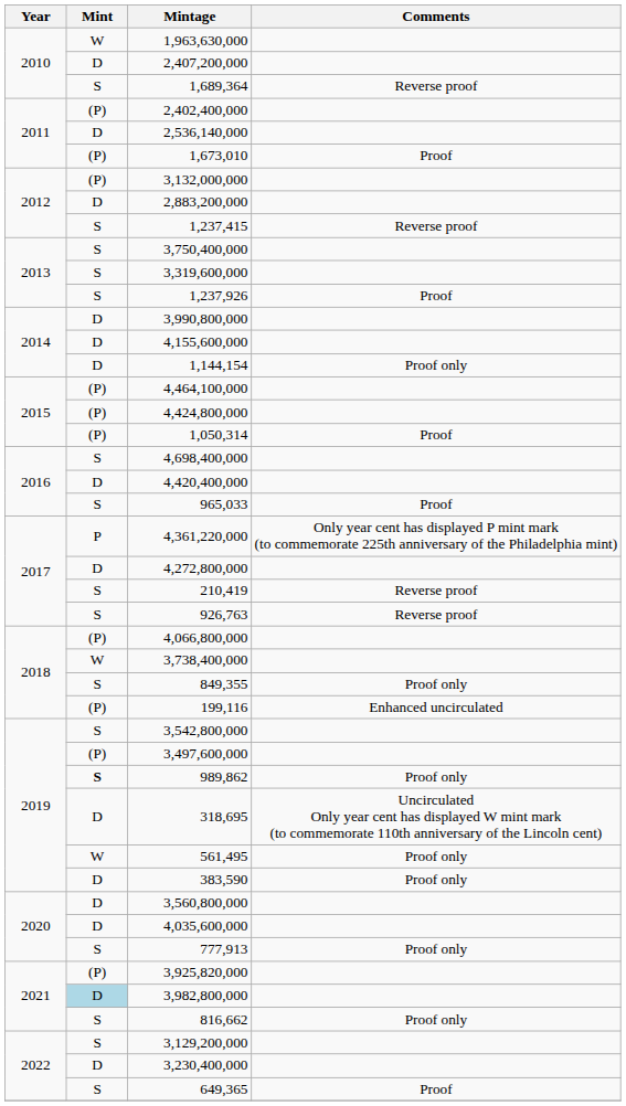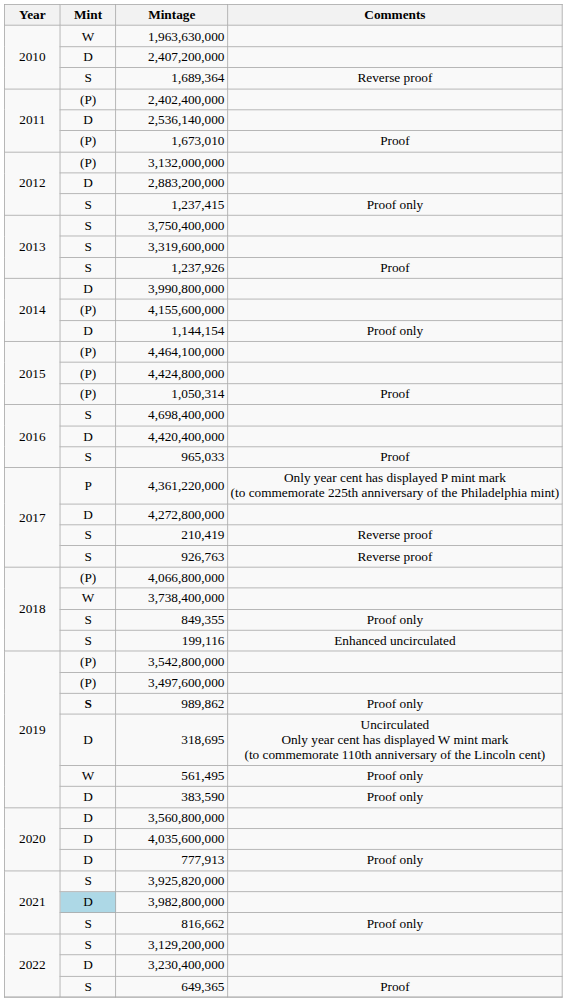 <table class="wikitable sortable" style="min-width:65%; text-align:center;">
 <tr>
 <th width="10%">Year</th>
 <th width="10%">Mint</th>
 <th width="20%">Mintage</th>
 <th width="60%">Comments</th>
 </tr>
 <tr>
 <td rowspan="3">2010</td>
 <td>W</td>
 <td align="right">1,963,630,000</td>
 <td></td>
 </tr>
 <tr>
 <td>D</td>
 <td align="right">2,407,200,000</td>
 <td></td>
 </tr>
 <tr>
 <td>S</td>
 <td align="right">1,689,364</td>
 <td>Reverse proof</td>
 </tr>
 <tr>
 <td rowspan="3">2011</td>
 <td>(P)</td>
 <td align="right">2,402,400,000</td>
 <td></td>
 </tr>
 <tr>
 <td>D</td>
 <td align="right">2,536,140,000</td>
 <td></td>
 </tr>
 <tr>
 <td>(P)</td>
 <td align="right">1,673,010</td>
 <td>Proof</td>
 </tr>
 <tr>
 <td rowspan="3">2012</td>
 <td>(P)</td>
 <td align="right">3,132,000,000</td>
 <td></td>
 </tr>
 <tr>
 <td>D</td>
 <td align="right">2,883,200,000</td>
 <td></td>
 </tr>
 <tr>
 <td>S</td>
 <td align="right">1,237,415</td>
-<td>Reverse proof</td>
+<td>Proof only</td>
 </tr>
 <tr>
 <td rowspan="3">2013</td>
 <td>S</td>
 <td align="right">3,750,400,000</td>
 <td></td>
 </tr>
 <tr>
 <td>S</td>
 <td align="right">3,319,600,000</td>
 <td></td>
 </tr>
 <tr>
 <td>S</td>
 <td align="right">1,237,926</td>
 <td>Proof</td>
 </tr>
 <tr>
 <td rowspan="3">2014</td>
 <td>D</td>
 <td align="right">3,990,800,000</td>
 <td></td>
 </tr>
 <tr>
-<td>D</td>
+<td>(P)</td>
 <td align="right">4,155,600,000</td>
 <td></td>
 </tr>
 <tr>
 <td>D</td>
 <td align="right">1,144,154</td>
 <td>Proof only</td>
 </tr>
 <tr>
 <td rowspan="3">2015</td>
 <td>(P)</td>
 <td align="right">4,464,100,000</td>
 <td></td>
 </tr>
 <tr>
 <td>(P)</td>
 <td align="right">4,424,800,000</td>
 <td></td>
 </tr>
 <tr>
 <td>(P)</td>
 <td align="right">1,050,314</td>
 <td>Proof</td>
 </tr>
 <tr>
 <td rowspan="3">2016</td>
 <td>S</td>
 <td align="right">4,698,400,000</td>
 <td></td>
 </tr>
 <tr>
 <td>D</td>
 <td align="right">4,420,400,000</td>
 <td></td>
 </tr>
 <tr>
 <td>S</td>
 <td align="right">965,033</td>
 <td>Proof</td>
 </tr>
 <tr>
 <td rowspan="4">2017</td>
 <td>P</td>
 <td align="right">4,361,220,000</td>
 <td>Only year cent has displayed P mint mark<br>(to commemorate 225th anniversary of the Philadelphia mint)</td>
 </tr>
 <tr>
 <td>D</td>
 <td align="right">4,272,800,000</td>
 <td></td>
 </tr>
 <tr>
 <td>S</td>
 <td align="right">210,419</td>
 <td>Reverse proof</td>
 </tr>
 <tr>
 <td>S</td>
 <td align="right">926,763</td>
 <td>Reverse proof</td>
 </tr>
 <tr>
 <td rowspan="4">2018</td>
 <td>(P)</td>
 <td align="right">4,066,800,000</td>
 <td></td>
 </tr>
 <tr>
 <td>W</td>
 <td align="right">3,738,400,000</td>
 <td></td>
 </tr>
 <tr>
 <td>S</td>
 <td align="right">849,355</td>
 <td>Proof only</td>
 </tr>
 <tr>
-<td>(P)</td>
+<td>S</td>
 <td align="right">199,116</td>
 <td>Enhanced uncirculated</td>
 </tr>
 <tr>
 <td rowspan="6">2019</td>
-<td>S</td>
+<td>(P)</td>
 <td align="right">3,542,800,000</td>
 <td></td>
 </tr>
 <tr>
 <td>(P)</td>
 <td align="right">3,497,600,000</td>
 <td></td>
 </tr>
 <tr>
 <td><strong>S</strong></td>
 <td align="right">989,862</td>
 <td>Proof only</td>
 </tr>
 <tr>
 <td>D</td>
 <td align="right">318,695</td>
 <td>Uncirculated<br>Only year cent has displayed W mint mark<br>(to commemorate 110th anniversary of the Lincoln cent)</td>
 </tr>
 <tr>
 <td>W</td>
 <td align="right">561,495</td>
 <td>Proof only</td>
 </tr>
 <tr>
 <td>D</td>
 <td align="right">383,590</td>
 <td>Proof only</td>
 </tr>
 <tr>
 <td rowspan="3">2020</td>
 <td>D</td>
 <td align="right">3,560,800,000</td>
 <td></td>
 </tr>
 <tr>
 <td>D</td>
 <td align="right">4,035,600,000</td>
 <td></td>
 </tr>
 <tr>
-<td>S</td>
+<td>D</td>
 <td align="right">777,913</td>
 <td>Proof only</td>
 </tr>
 <tr>
 <td rowspan="3">2021</td>
-<td>(P)</td>
+<td>S</td>
 <td align="right">3,925,820,000</td>
 <td></td>
 </tr>
 <tr>
 <td style="background: lightblue;">D</td>
 <td align="right">3,982,800,000</td>
 <td></td>
 </tr>
 <tr>
 <td>S</td>
 <td align="right">816,662</td>
 <td>Proof only</td>
 </tr>
 <tr>
 <td rowspan="3">2022</td>
 <td>S</td>
 <td align="right">3,129,200,000</td>
 <td></td>
 </tr>
 <tr>
 <td>D</td>
 <td align="right">3,230,400,000</td>
 <td></td>
 </tr>
 <tr>
 <td>S</td>
 <td align="right">649,365</td>
 <td>Proof</td>
 </tr>
 <tr>
 </tr>
 </table>
